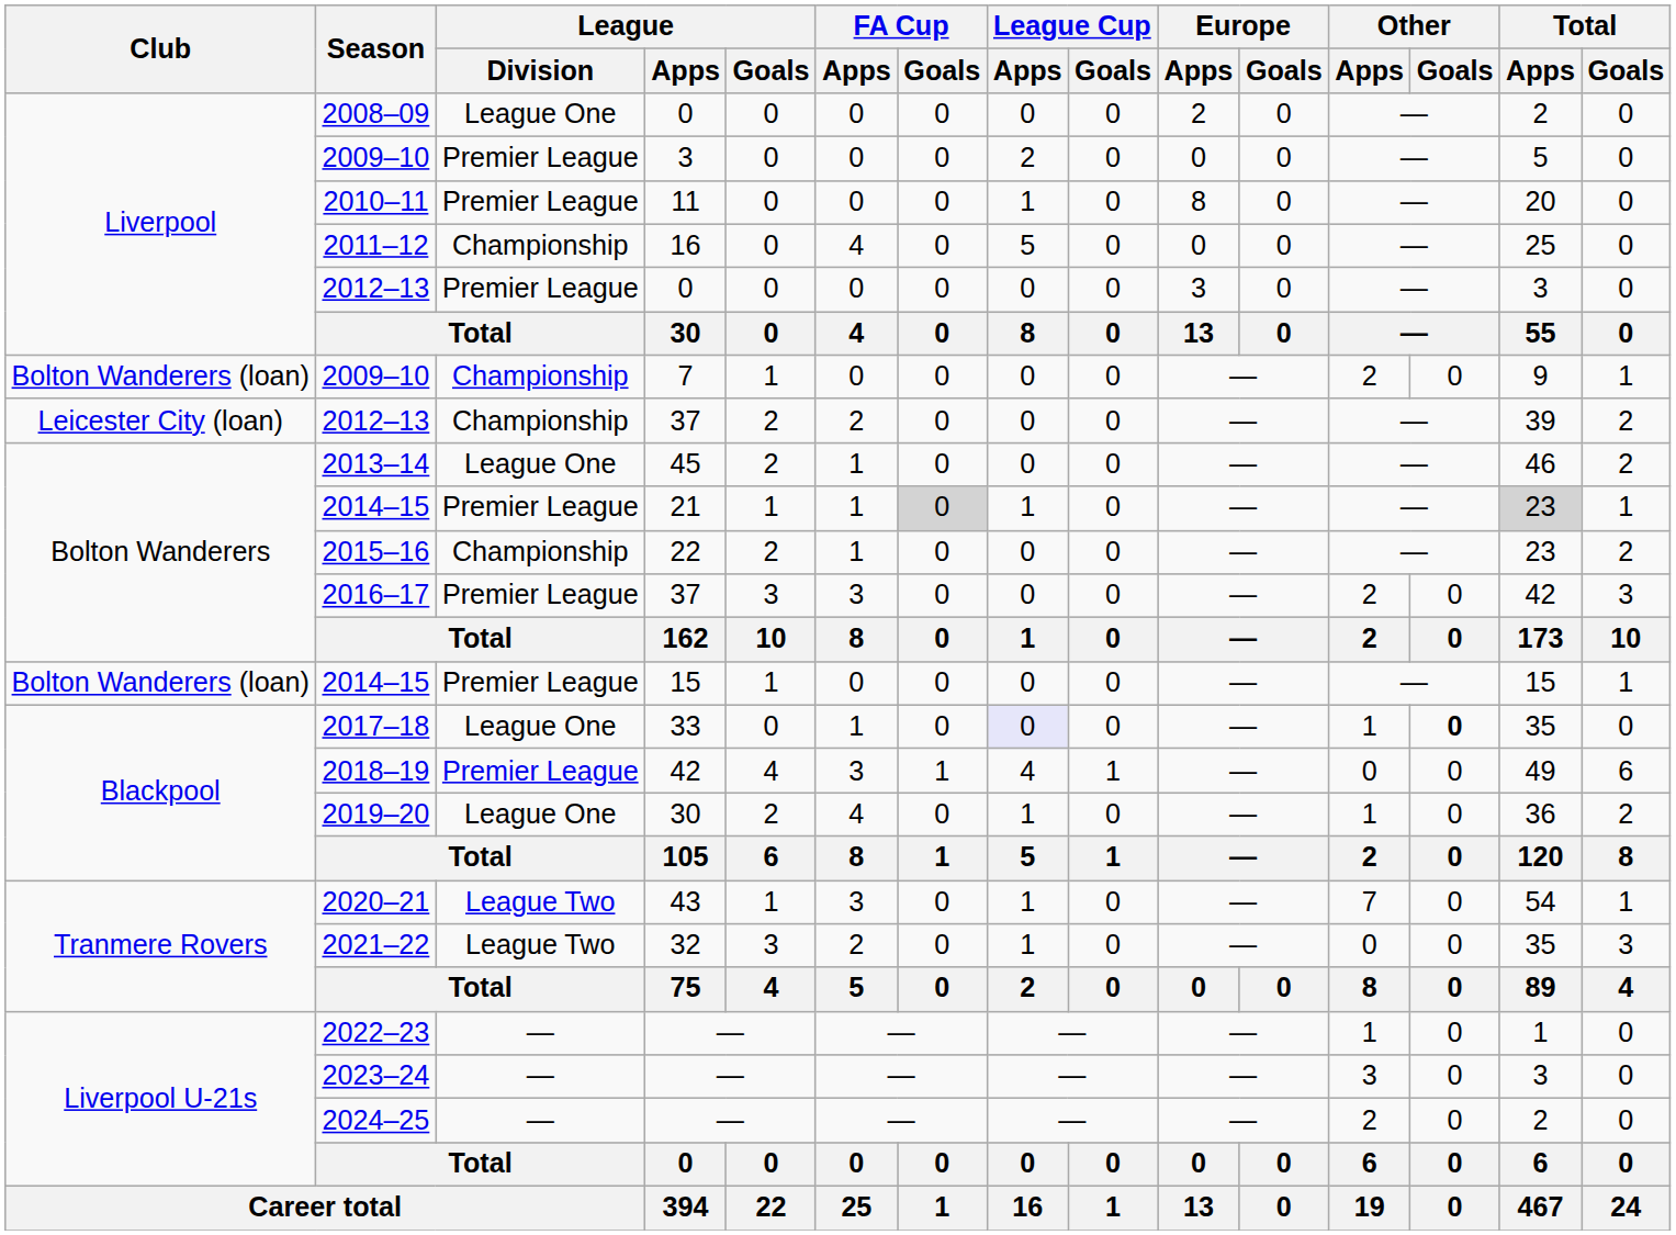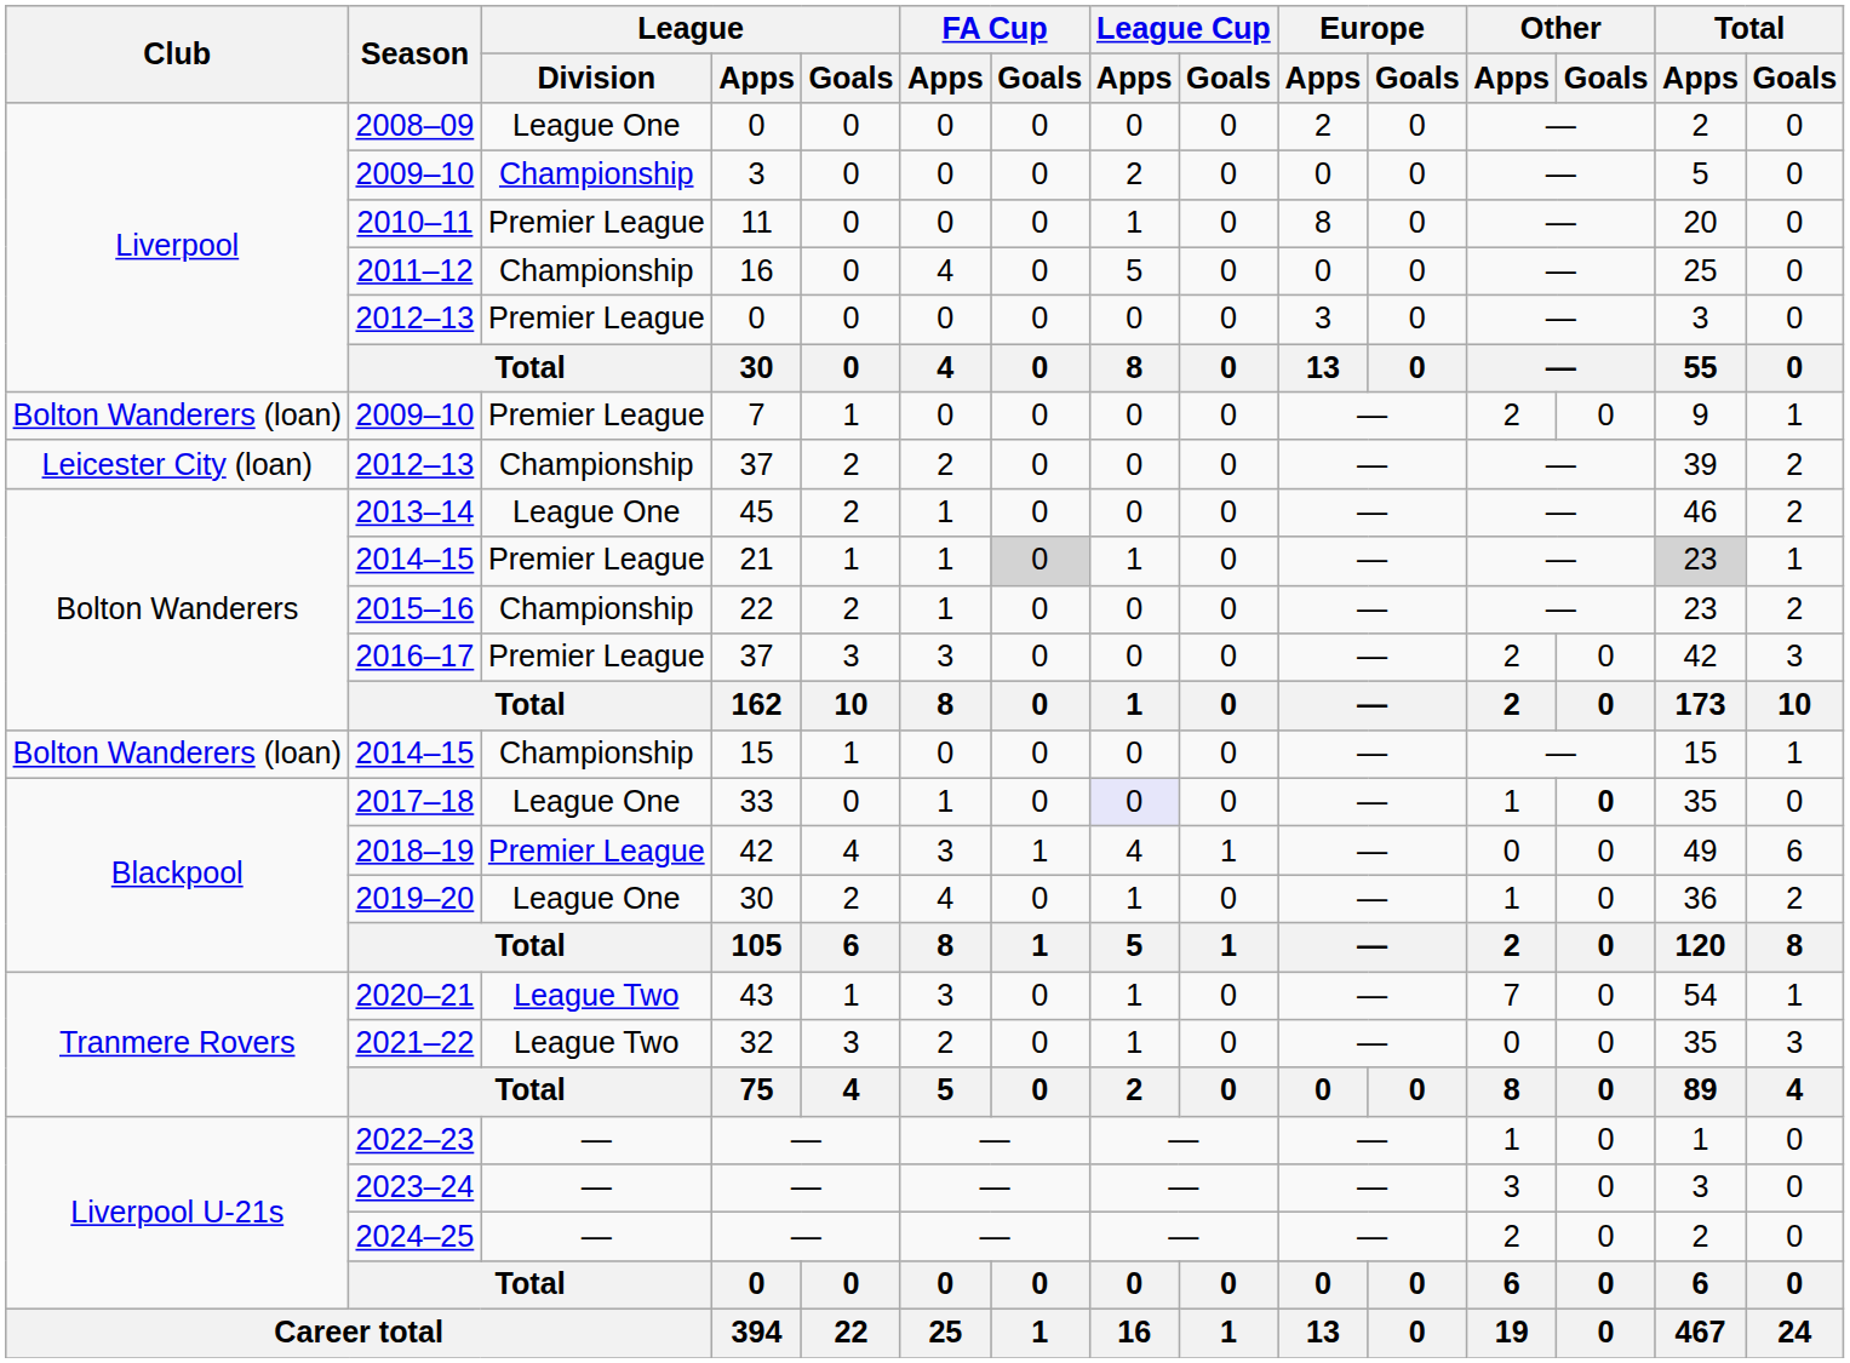 <table class="wikitable" style="text-align:center">
 <tr>
 <th rowspan=2>Club</th>
 <th rowspan=2>Season</th>
 <th colspan=3>League</th>
 <th colspan=2><a href='#'>FA Cup</a></th>
 <th colspan=2><a href='#'>League Cup</a></th>
 <th colspan=2>Europe</th>
 <th colspan=2>Other</th>
 <th colspan=2>Total</th>
 </tr>
 <tr>
 <th>Division</th>
 <th>Apps</th>
 <th>Goals</th>
 <th>Apps</th>
 <th>Goals</th>
 <th>Apps</th>
 <th>Goals</th>
 <th>Apps</th>
 <th>Goals</th>
 <th>Apps</th>
 <th>Goals</th>
 <th>Apps</th>
 <th>Goals</th>
 </tr>
 <tr>
 <td rowspan=6><a href='#'>Liverpool</a></td>
 <td><a href='#'>2008–09</a></td>
 <td>League One</td>
 <td>0</td>
 <td>0</td>
 <td>0</td>
 <td>0</td>
 <td>0</td>
 <td>0</td>
 <td>2</td>
 <td>0</td>
 <td colspan=2>—</td>
 <td>2</td>
 <td>0</td>
 </tr>
 <tr>
 <td><a href='#'>2009–10</a></td>
-<td>Premier League</td>
+<td><a href='#'>Championship</a></td>
 <td>3</td>
 <td>0</td>
 <td>0</td>
 <td>0</td>
 <td>2</td>
 <td>0</td>
 <td>0</td>
 <td>0</td>
 <td colspan=2>—</td>
 <td>5</td>
 <td>0</td>
 </tr>
 <tr>
 <td><a href='#'>2010–11</a></td>
 <td>Premier League</td>
 <td>11</td>
 <td>0</td>
 <td>0</td>
 <td>0</td>
 <td>1</td>
 <td>0</td>
 <td>8</td>
 <td>0</td>
 <td colspan=2>—</td>
 <td>20</td>
 <td>0</td>
 </tr>
 <tr>
 <td><a href='#'>2011–12</a></td>
 <td>Championship</td>
 <td>16</td>
 <td>0</td>
 <td>4</td>
 <td>0</td>
 <td>5</td>
 <td>0</td>
 <td>0</td>
 <td>0</td>
 <td colspan=2>—</td>
 <td>25</td>
 <td>0</td>
 </tr>
 <tr>
 <td><a href='#'>2012–13</a></td>
 <td>Premier League</td>
 <td>0</td>
 <td>0</td>
 <td>0</td>
 <td>0</td>
 <td>0</td>
 <td>0</td>
 <td>3</td>
 <td>0</td>
 <td colspan=2>—</td>
 <td>3</td>
 <td>0</td>
 </tr>
 <tr>
 <th colspan=2>Total</th>
 <th>30</th>
 <th>0</th>
 <th>4</th>
 <th>0</th>
 <th>8</th>
 <th>0</th>
 <th>13</th>
 <th>0</th>
 <th colspan=2>—</th>
 <th>55</th>
 <th>0</th>
 </tr>
 <tr>
 <td><a href='#'>Bolton Wanderers</a> (loan)</td>
 <td><a href='#'>2009–10</a></td>
-<td><a href='#'>Championship</a></td>
+<td>Premier League</td>
 <td>7</td>
 <td>1</td>
 <td>0</td>
 <td>0</td>
 <td>0</td>
 <td>0</td>
 <td colspan=2>—</td>
 <td>2</td>
 <td>0</td>
 <td>9</td>
 <td>1</td>
 </tr>
 <tr>
 <td><a href='#'>Leicester City</a> (loan)</td>
 <td><a href='#'>2012–13</a></td>
 <td>Championship</td>
 <td>37</td>
 <td>2</td>
 <td>2</td>
 <td>0</td>
 <td>0</td>
 <td>0</td>
 <td colspan=2>—</td>
 <td colspan=2>—</td>
 <td>39</td>
 <td>2</td>
 </tr>
 <tr>
 <td rowspan=5>Bolton Wanderers</td>
 <td><a href='#'>2013–14</a></td>
 <td>League One</td>
 <td>45</td>
 <td>2</td>
 <td>1</td>
 <td>0</td>
 <td>0</td>
 <td>0</td>
 <td colspan=2>—</td>
 <td colspan=2>—</td>
 <td>46</td>
 <td>2</td>
 </tr>
 <tr>
 <td><a href='#'>2014–15</a></td>
 <td>Premier League</td>
 <td>21</td>
 <td>1</td>
 <td>1</td>
 <td style="background: lightgrey;">0</td>
 <td>1</td>
 <td>0</td>
 <td colspan=2>—</td>
 <td colspan=2>—</td>
 <td style="background: lightgrey;">23</td>
 <td>1</td>
 </tr>
 <tr>
 <td><a href='#'>2015–16</a></td>
 <td>Championship</td>
 <td>22</td>
 <td>2</td>
 <td>1</td>
 <td>0</td>
 <td>0</td>
 <td>0</td>
 <td colspan=2>—</td>
 <td colspan=2>—</td>
 <td>23</td>
 <td>2</td>
 </tr>
 <tr>
 <td><a href='#'>2016–17</a></td>
 <td>Premier League</td>
 <td>37</td>
 <td>3</td>
 <td>3</td>
 <td>0</td>
 <td>0</td>
 <td>0</td>
 <td colspan=2>—</td>
 <td>2</td>
 <td>0</td>
 <td>42</td>
 <td>3</td>
 </tr>
 <tr>
 <th colspan=2>Total</th>
 <th>162</th>
 <th>10</th>
 <th>8</th>
 <th>0</th>
 <th>1</th>
 <th>0</th>
 <th colspan=2>—</th>
 <th>2</th>
 <th>0</th>
 <th>173</th>
 <th>10</th>
 </tr>
 <tr>
 <td><a href='#'>Bolton Wanderers</a> (loan)</td>
 <td><a href='#'>2014–15</a></td>
-<td>Premier League</td>
+<td>Championship</td>
 <td>15</td>
 <td>1</td>
 <td>0</td>
 <td>0</td>
 <td>0</td>
 <td>0</td>
 <td colspan=2>—</td>
 <td colspan=2>—</td>
 <td>15</td>
 <td>1</td>
 </tr>
 <tr>
 <td rowspan="4"><a href='#'>Blackpool</a></td>
 <td><a href='#'>2017–18</a></td>
 <td>League One</td>
 <td>33</td>
 <td>0</td>
 <td>1</td>
 <td>0</td>
 <td style="background: lavender;">0</td>
 <td>0</td>
 <td colspan=2>—</td>
 <td>1</td>
 <td><strong>0</strong></td>
 <td>35</td>
 <td>0</td>
 </tr>
 <tr>
 <td><a href='#'>2018–19</a></td>
 <td><a href='#'>Premier League</a></td>
 <td>42</td>
 <td>4</td>
 <td>3</td>
 <td>1</td>
 <td>4</td>
 <td>1</td>
 <td colspan=2>—</td>
 <td>0</td>
 <td>0</td>
 <td>49</td>
 <td>6</td>
 </tr>
 <tr>
 <td><a href='#'>2019–20</a></td>
 <td>League One</td>
 <td>30</td>
 <td>2</td>
 <td>4</td>
 <td>0</td>
 <td>1</td>
 <td>0</td>
 <td colspan="2">—</td>
 <td>1</td>
 <td>0</td>
 <td>36</td>
 <td>2</td>
 </tr>
 <tr>
 <th colspan="2">Total</th>
 <th>105</th>
 <th>6</th>
 <th>8</th>
 <th>1</th>
 <th>5</th>
 <th>1</th>
 <th colspan="2">—</th>
 <th>2</th>
 <th>0</th>
 <th>120</th>
 <th>8</th>
 </tr>
 <tr>
 <td rowspan="3"><a href='#'>Tranmere Rovers</a></td>
 <td><a href='#'>2020–21</a></td>
 <td><a href='#'>League Two</a></td>
 <td>43</td>
 <td>1</td>
 <td>3</td>
 <td>0</td>
 <td>1</td>
 <td>0</td>
 <td colspan="2">—</td>
 <td>7</td>
 <td>0</td>
 <td>54</td>
 <td>1</td>
 </tr>
 <tr>
 <td><a href='#'>2021–22</a></td>
 <td>League Two</td>
 <td>32</td>
 <td>3</td>
 <td>2</td>
 <td>0</td>
 <td>1</td>
 <td>0</td>
 <td colspan="2">—</td>
 <td>0</td>
 <td>0</td>
 <td>35</td>
 <td>3</td>
 </tr>
 <tr>
 <th colspan="2">Total</th>
 <th>75</th>
 <th>4</th>
 <th>5</th>
 <th>0</th>
 <th>2</th>
 <th>0</th>
 <th>0</th>
 <th>0</th>
 <th>8</th>
 <th>0</th>
 <th>89</th>
 <th>4</th>
 </tr>
 <tr>
 <td rowspan="4"><a href='#'>Liverpool U-21s</a></td>
 <td><a href='#'>2022–23</a></td>
 <td>—</td>
 <td colspan="2">—</td>
 <td colspan="2">—</td>
 <td colspan="2">—</td>
 <td colspan="2">—</td>
 <td>1</td>
 <td>0</td>
 <td>1</td>
 <td>0</td>
 </tr>
 <tr>
 <td><a href='#'>2023–24</a></td>
 <td>—</td>
 <td colspan="2">—</td>
 <td colspan="2">—</td>
 <td colspan="2">—</td>
 <td colspan="2">—</td>
 <td>3</td>
 <td>0</td>
 <td>3</td>
 <td>0</td>
 </tr>
 <tr>
 <td><a href='#'>2024–25</a></td>
 <td>—</td>
 <td colspan="2">—</td>
 <td colspan="2">—</td>
 <td colspan="2">—</td>
 <td colspan="2">—</td>
 <td>2</td>
 <td>0</td>
 <td>2</td>
 <td>0</td>
 </tr>
 <tr>
 <th colspan="2">Total</th>
 <th>0</th>
 <th>0</th>
 <th>0</th>
 <th>0</th>
 <th>0</th>
 <th>0</th>
 <th>0</th>
 <th>0</th>
 <th>6</th>
 <th>0</th>
 <th>6</th>
 <th>0</th>
 </tr>
 <tr>
 <th colspan="3">Career total</th>
 <th>394</th>
 <th>22</th>
 <th>25</th>
 <th>1</th>
 <th>16</th>
 <th>1</th>
 <th>13</th>
 <th>0</th>
 <th>19</th>
 <th>0</th>
 <th>467</th>
 <th>24</th>
 </tr>
 </table>
